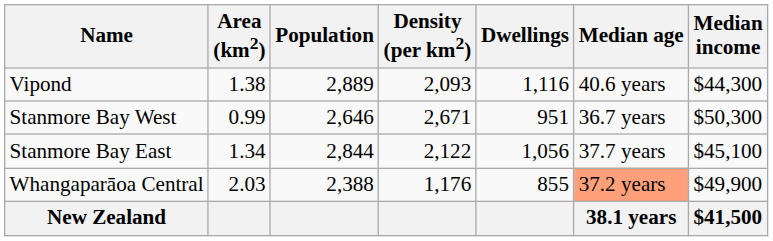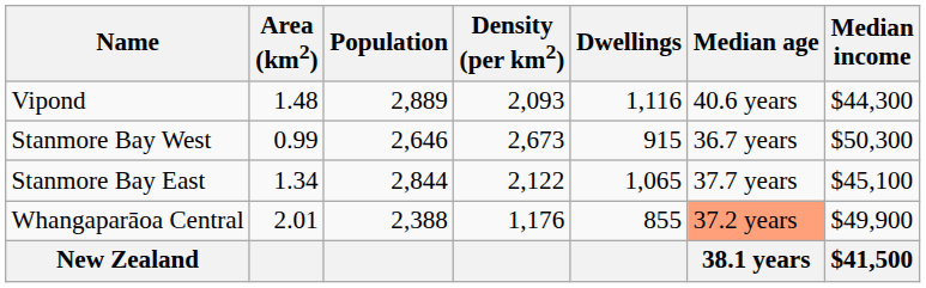 <table class="wikitable">
 <tr>
 <th>Name</th>
 <th>Area<br>(km<sup>2</sup>)</th>
 <th>Population</th>
 <th>Density<br>(per km<sup>2</sup>)</th>
 <th>Dwellings</th>
 <th>Median age</th>
 <th>Median<br>income</th>
 </tr>
 <tr>
 <td>Vipond</td>
-<td style="text-align:right;">1.38</td>
+<td style="text-align:right;">1.48</td>
 <td style="text-align:right;">2,889</td>
 <td style="text-align:right;">2,093</td>
 <td style="text-align:right;">1,116</td>
 <td>40.6 years</td>
 <td>$44,300</td>
 </tr>
 <tr>
 <td>Stanmore Bay West</td>
 <td style="text-align:right;">0.99</td>
 <td style="text-align:right;">2,646</td>
-<td style="text-align:right;">2,671</td>
-<td style="text-align:right;">951</td>
+<td style="text-align:right;">2,673</td>
+<td style="text-align:right;">915</td>
 <td>36.7 years</td>
 <td>$50,300</td>
 </tr>
 <tr>
 <td>Stanmore Bay East</td>
 <td style="text-align:right;">1.34</td>
 <td style="text-align:right;">2,844</td>
 <td style="text-align:right;">2,122</td>
-<td style="text-align:right;">1,056</td>
+<td style="text-align:right;">1,065</td>
 <td>37.7 years</td>
 <td>$45,100</td>
 </tr>
 <tr>
 <td>Whangaparāoa Central</td>
-<td style="text-align:right;">2.03</td>
+<td style="text-align:right;">2.01</td>
 <td style="text-align:right;">2,388</td>
 <td style="text-align:right;">1,176</td>
 <td style="text-align:right;">855</td>
 <td style="background: lightsalmon;">37.2 years</td>
 <td>$49,900</td>
 </tr>
 <tr>
 <th>New Zealand</th>
 <th></th>
 <th></th>
 <th></th>
 <th></th>
 <th>38.1 years</th>
 <th style="text-align:left;">$41,500</th>
 </tr>
 </table>
